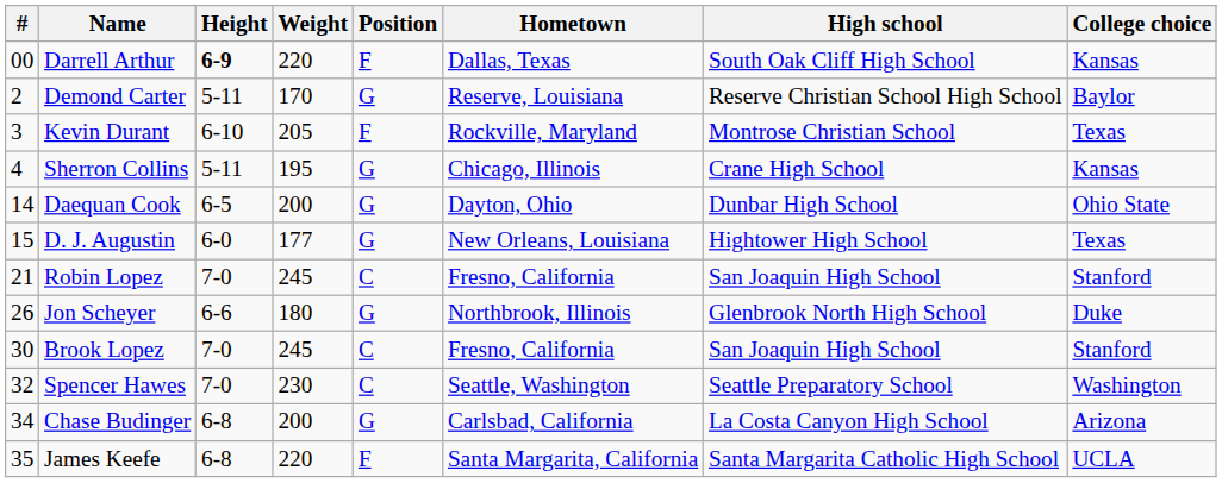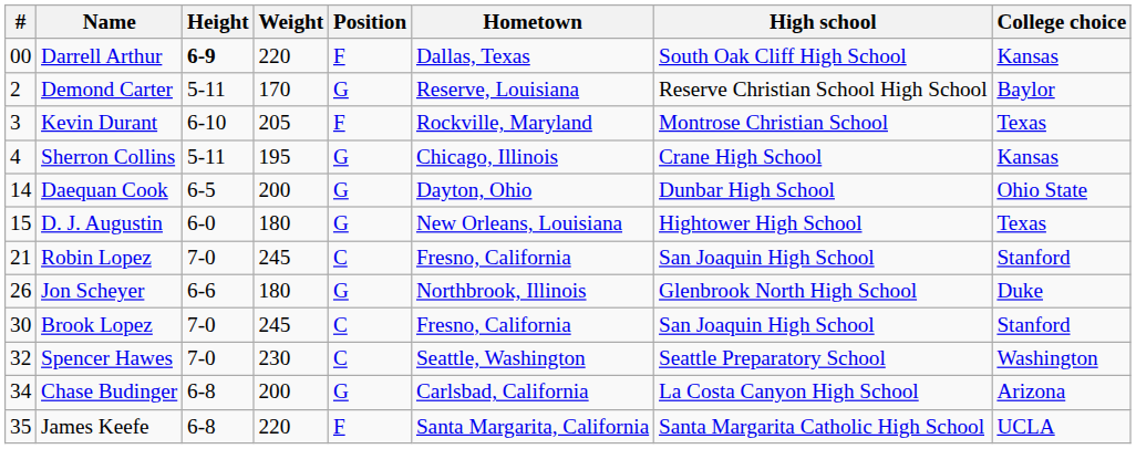 <table class="wikitable sortable">
 <tr>
 <th>#</th>
 <th>Name</th>
 <th>Height</th>
 <th>Weight</th>
 <th>Position</th>
 <th>Hometown</th>
 <th>High school</th>
 <th>College choice</th>
 </tr>
 <tr>
 <td>00</td>
 <td><a href='#'>Darrell Arthur</a></td>
 <td><strong>6-9</strong></td>
 <td>220</td>
 <td><a href='#'>F</a></td>
 <td><a href='#'>Dallas, Texas</a></td>
 <td><a href='#'>South Oak Cliff High School</a></td>
 <td><a href='#'>Kansas</a></td>
 </tr>
 <tr>
 <td>2</td>
 <td><a href='#'>Demond Carter</a></td>
 <td>5-11</td>
 <td>170</td>
 <td><a href='#'>G</a></td>
 <td><a href='#'>Reserve, Louisiana</a></td>
 <td>Reserve Christian School High School</td>
 <td><a href='#'>Baylor</a></td>
 </tr>
 <tr>
 <td>3</td>
 <td><a href='#'>Kevin Durant</a></td>
 <td>6-10</td>
 <td>205</td>
 <td><a href='#'>F</a></td>
 <td><a href='#'>Rockville, Maryland</a></td>
 <td><a href='#'>Montrose Christian School</a></td>
 <td><a href='#'>Texas</a></td>
 </tr>
 <tr>
 <td>4</td>
 <td><a href='#'>Sherron Collins</a></td>
 <td>5-11</td>
 <td>195</td>
 <td><a href='#'>G</a></td>
 <td><a href='#'>Chicago, Illinois</a></td>
 <td><a href='#'>Crane High School</a></td>
 <td><a href='#'>Kansas</a></td>
 </tr>
 <tr>
 <td>14</td>
 <td><a href='#'>Daequan Cook</a></td>
 <td>6-5</td>
 <td>200</td>
 <td><a href='#'>G</a></td>
 <td><a href='#'>Dayton, Ohio</a></td>
 <td><a href='#'>Dunbar High School</a></td>
 <td><a href='#'>Ohio State</a></td>
 </tr>
 <tr>
 <td>15</td>
 <td><a href='#'>D. J. Augustin</a></td>
 <td>6-0</td>
-<td>177</td>
+<td>180</td>
 <td><a href='#'>G</a></td>
 <td><a href='#'>New Orleans, Louisiana</a></td>
 <td><a href='#'>Hightower High School</a></td>
 <td><a href='#'>Texas</a></td>
 </tr>
 <tr>
 <td>21</td>
 <td><a href='#'>Robin Lopez</a></td>
 <td>7-0</td>
 <td>245</td>
 <td><a href='#'>C</a></td>
 <td><a href='#'>Fresno, California</a></td>
 <td><a href='#'>San Joaquin High School</a></td>
 <td><a href='#'>Stanford</a></td>
 </tr>
 <tr>
 <td>26</td>
 <td><a href='#'>Jon Scheyer</a></td>
 <td>6-6</td>
 <td>180</td>
 <td><a href='#'>G</a></td>
 <td><a href='#'>Northbrook, Illinois</a></td>
 <td><a href='#'>Glenbrook North High School</a></td>
 <td><a href='#'>Duke</a></td>
 </tr>
 <tr>
 <td>30</td>
 <td><a href='#'>Brook Lopez</a></td>
 <td>7-0</td>
 <td>245</td>
 <td><a href='#'>C</a></td>
 <td><a href='#'>Fresno, California</a></td>
 <td><a href='#'>San Joaquin High School</a></td>
 <td><a href='#'>Stanford</a></td>
 </tr>
 <tr>
 <td>32</td>
 <td><a href='#'>Spencer Hawes</a></td>
 <td>7-0</td>
 <td>230</td>
 <td><a href='#'>C</a></td>
 <td><a href='#'>Seattle, Washington</a></td>
 <td><a href='#'>Seattle Preparatory School</a></td>
 <td><a href='#'>Washington</a></td>
 </tr>
 <tr>
 <td>34</td>
 <td><a href='#'>Chase Budinger</a></td>
 <td>6-8</td>
 <td>200</td>
 <td><a href='#'>G</a></td>
 <td><a href='#'>Carlsbad, California</a></td>
 <td><a href='#'>La Costa Canyon High School</a></td>
 <td><a href='#'>Arizona</a></td>
 </tr>
 <tr>
 <td>35</td>
 <td>James Keefe</td>
 <td>6-8</td>
 <td>220</td>
 <td><a href='#'>F</a></td>
 <td><a href='#'>Santa Margarita, California</a></td>
 <td><a href='#'>Santa Margarita Catholic High School</a></td>
 <td><a href='#'>UCLA</a></td>
 </tr>
 </table>
